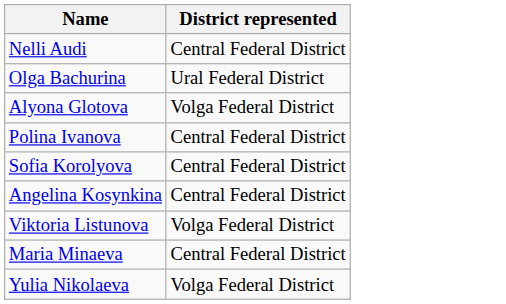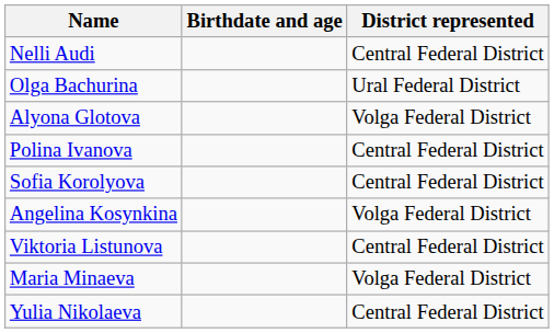 <table class="wikitable">
 <tr>
 <th>Name</th>
+<th>Birthdate and age</th>
 <th>District represented</th>
 </tr>
 <tr>
 <td><a href='#'>Nelli Audi</a></td>
+<td></td>
 <td>Central Federal District</td>
 </tr>
 <tr>
 <td><a href='#'>Olga Bachurina</a></td>
+<td></td>
 <td>Ural Federal District</td>
 </tr>
 <tr>
 <td><a href='#'>Alyona Glotova</a></td>
+<td></td>
 <td>Volga Federal District</td>
 </tr>
 <tr>
 <td><a href='#'>Polina Ivanova</a></td>
+<td></td>
 <td>Central Federal District</td>
 </tr>
 <tr>
 <td><a href='#'>Sofia Korolyova</a></td>
+<td></td>
 <td>Central Federal District</td>
 </tr>
 <tr>
 <td><a href='#'>Angelina Kosynkina</a></td>
+<td></td>
+<td>Volga Federal District</td>
+</tr>
+<tr>
+<td><a href='#'>Viktoria Listunova</a></td>
+<td></td>
 <td>Central Federal District</td>
 </tr>
 <tr>
-<td><a href='#'>Viktoria Listunova</a></td>
+<td><a href='#'>Maria Minaeva</a></td>
+<td></td>
 <td>Volga Federal District</td>
 </tr>
 <tr>
-<td><a href='#'>Maria Minaeva</a></td>
+<td><a href='#'>Yulia Nikolaeva</a></td>
+<td></td>
 <td>Central Federal District</td>
 </tr>
-<tr>
-<td><a href='#'>Yulia Nikolaeva</a></td>
-<td>Volga Federal District</td>
-</tr>
 </table>
